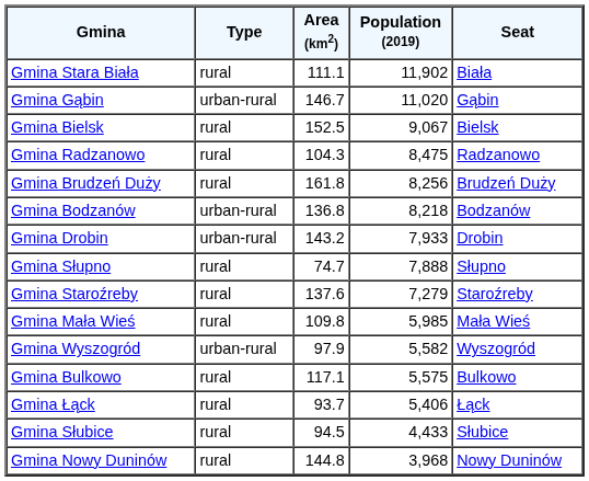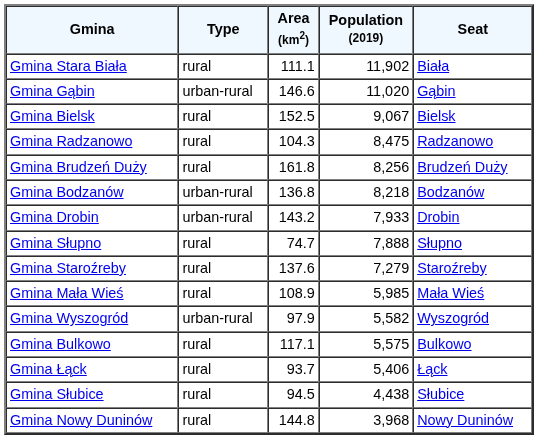 <table width="60%" border="2" cellpadding="3" cellspacing="0" style="font-size:90%;line-height:120%;">
 <tr bgcolor="F0F8FF">
 <td style="text-align:center;"><strong>Gmina</strong></td>
 <td style="text-align:center;"><strong>Type</strong></td>
 <td style="text-align:center;"><strong>Area<br><small>(km<sup>2</sup>)</small></strong></td>
 <td style="text-align:center;"><strong>Population<br><small>(2019)</small></strong></td>
 <td style="text-align:center;"><strong>Seat</strong></td>
 </tr>
 <tr>
 <td><a href='#'>Gmina Stara Biała</a></td>
 <td>rural</td>
 <td style="text-align:right;">111.1</td>
 <td style="text-align:right;">11,902</td>
 <td><a href='#'>Biała</a></td>
 </tr>
 <tr>
 <td><a href='#'>Gmina Gąbin</a></td>
 <td>urban-rural</td>
-<td style="text-align:right;">146.7</td>
+<td style="text-align:right;">146.6</td>
 <td style="text-align:right;">11,020</td>
 <td><a href='#'>Gąbin</a></td>
 </tr>
 <tr>
 <td><a href='#'>Gmina Bielsk</a></td>
 <td>rural</td>
 <td style="text-align:right;">152.5</td>
 <td style="text-align:right;">9,067</td>
 <td><a href='#'>Bielsk</a></td>
 </tr>
 <tr>
 <td><a href='#'>Gmina Radzanowo</a></td>
 <td>rural</td>
 <td style="text-align:right;">104.3</td>
 <td style="text-align:right;">8,475</td>
 <td><a href='#'>Radzanowo</a></td>
 </tr>
 <tr>
 <td><a href='#'>Gmina Brudzeń Duży</a></td>
 <td>rural</td>
 <td style="text-align:right;">161.8</td>
 <td style="text-align:right;">8,256</td>
 <td><a href='#'>Brudzeń Duży</a></td>
 </tr>
 <tr>
 <td><a href='#'>Gmina Bodzanów</a></td>
 <td>urban-rural</td>
 <td style="text-align:right;">136.8</td>
 <td style="text-align:right;">8,218</td>
 <td><a href='#'>Bodzanów</a></td>
 </tr>
 <tr>
 <td><a href='#'>Gmina Drobin</a></td>
 <td>urban-rural</td>
 <td style="text-align:right;">143.2</td>
 <td style="text-align:right;">7,933</td>
 <td><a href='#'>Drobin</a></td>
 </tr>
 <tr>
 <td><a href='#'>Gmina Słupno</a></td>
 <td>rural</td>
 <td style="text-align:right;">74.7</td>
 <td style="text-align:right;">7,888</td>
 <td><a href='#'>Słupno</a></td>
 </tr>
 <tr>
 <td><a href='#'>Gmina Staroźreby</a></td>
 <td>rural</td>
 <td style="text-align:right;">137.6</td>
 <td style="text-align:right;">7,279</td>
 <td><a href='#'>Staroźreby</a></td>
 </tr>
 <tr>
 <td><a href='#'>Gmina Mała Wieś</a></td>
 <td>rural</td>
-<td style="text-align:right;">109.8</td>
+<td style="text-align:right;">108.9</td>
 <td style="text-align:right;">5,985</td>
 <td><a href='#'>Mała Wieś</a></td>
 </tr>
 <tr>
 <td><a href='#'>Gmina Wyszogród</a></td>
 <td>urban-rural</td>
 <td style="text-align:right;">97.9</td>
 <td style="text-align:right;">5,582</td>
 <td><a href='#'>Wyszogród</a></td>
 </tr>
 <tr>
 <td><a href='#'>Gmina Bulkowo</a></td>
 <td>rural</td>
 <td style="text-align:right;">117.1</td>
 <td style="text-align:right;">5,575</td>
 <td><a href='#'>Bulkowo</a></td>
 </tr>
 <tr>
 <td><a href='#'>Gmina Łąck</a></td>
 <td>rural</td>
 <td style="text-align:right;">93.7</td>
 <td style="text-align:right;">5,406</td>
 <td><a href='#'>Łąck</a></td>
 </tr>
 <tr>
 <td><a href='#'>Gmina Słubice</a></td>
 <td>rural</td>
 <td style="text-align:right;">94.5</td>
-<td style="text-align:right;">4,433</td>
+<td style="text-align:right;">4,438</td>
 <td><a href='#'>Słubice</a></td>
 </tr>
 <tr>
 <td><a href='#'>Gmina Nowy Duninów</a></td>
 <td>rural</td>
 <td style="text-align:right;">144.8</td>
 <td style="text-align:right;">3,968</td>
 <td><a href='#'>Nowy Duninów</a></td>
 </tr>
 <tr>
 </tr>
 </table>
